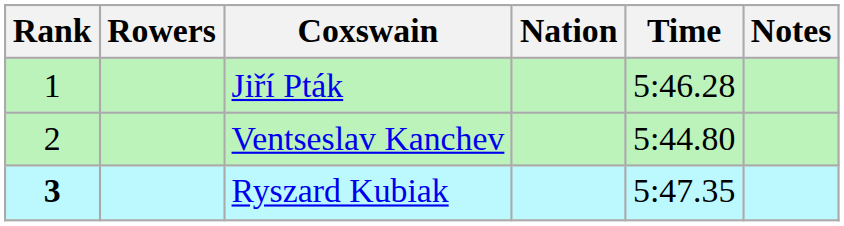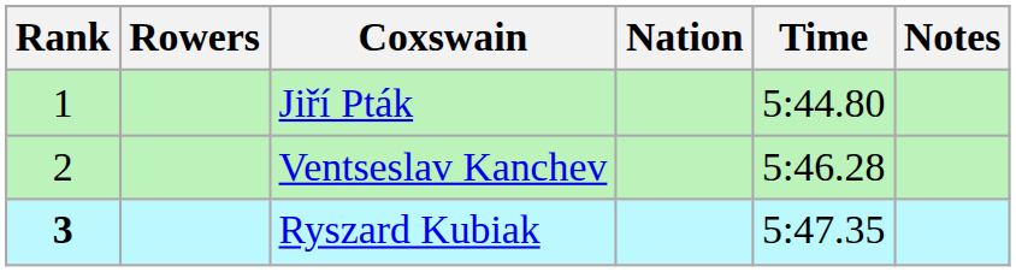 <table class="wikitable sortable" style="text-align:center">
 <tr>
 <th>Rank</th>
 <th>Rowers</th>
 <th>Coxswain</th>
 <th>Nation</th>
 <th>Time</th>
 <th>Notes</th>
 </tr>
 <tr bgcolor=bbf3bb>
 <td>1</td>
 <td></td>
 <td align=left><a href='#'>Jiří Pták</a></td>
 <td align=left></td>
-<td>5:46.28</td>
+<td>5:44.80</td>
 <td></td>
 </tr>
 <tr bgcolor=bbf3bb>
 <td>2</td>
 <td></td>
 <td align=left><a href='#'>Ventseslav Kanchev</a></td>
 <td align=left></td>
-<td>5:44.80</td>
+<td>5:46.28</td>
 <td></td>
 </tr>
 <tr bgcolor=bbf9ff>
 <td><strong>3</strong></td>
 <td></td>
 <td align=left><a href='#'>Ryszard Kubiak</a></td>
 <td align=left></td>
 <td>5:47.35</td>
 <td></td>
 </tr>
 </table>
